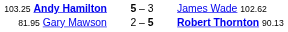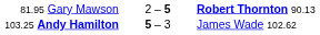 <table style="text-align:center">
 <tr>
 <th width=223></th>
 <th width=100></th>
 <th width=223></th>
 </tr>
 <tr>
+<td align=right><small>81.95</small> <a href='#'>Gary Mawson</a> </td>
+<td>2 – <strong>5</strong></td>
+<td align=left> <strong><a href='#'>Robert Thornton</a></strong> <small>90.13</small></td>
+</tr>
+<tr>
 <td align=right><small>103.25</small> <strong><a href='#'>Andy Hamilton</a></strong> </td>
 <td><strong>5</strong> – 3</td>
 <td align=left> <a href='#'>James Wade</a> <small>102.62</small></td>
 </tr>
-<tr>
-<td align=right><small>81.95</small> <a href='#'>Gary Mawson</a> </td>
-<td>2 – <strong>5</strong></td>
-<td align=left> <strong><a href='#'>Robert Thornton</a></strong> <small>90.13</small></td>
-</tr>
 </table>
